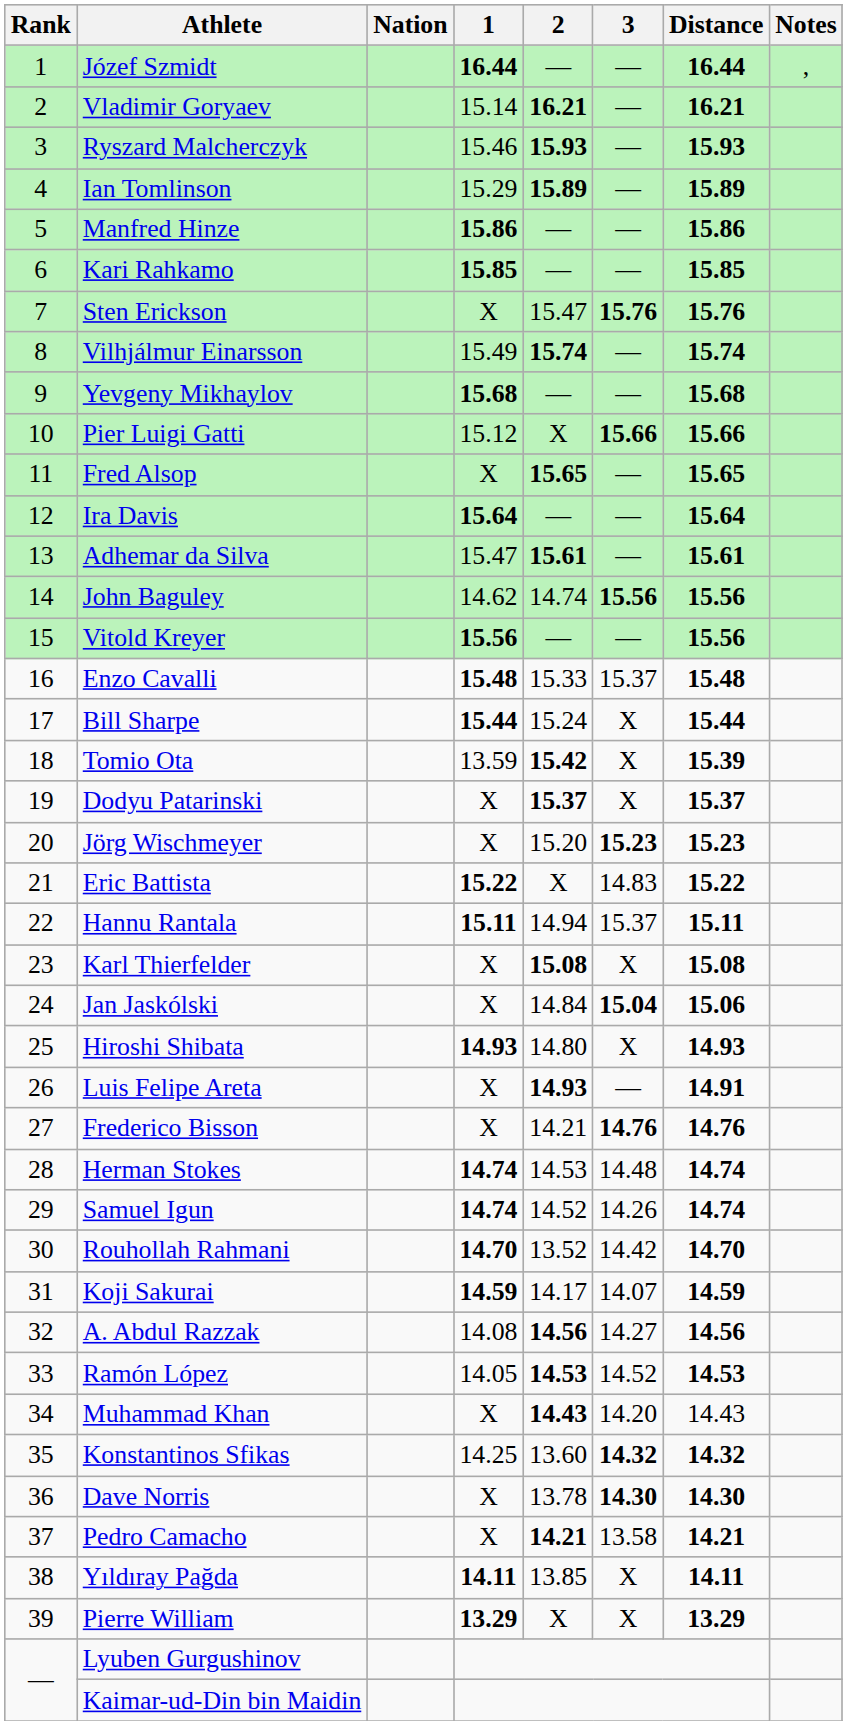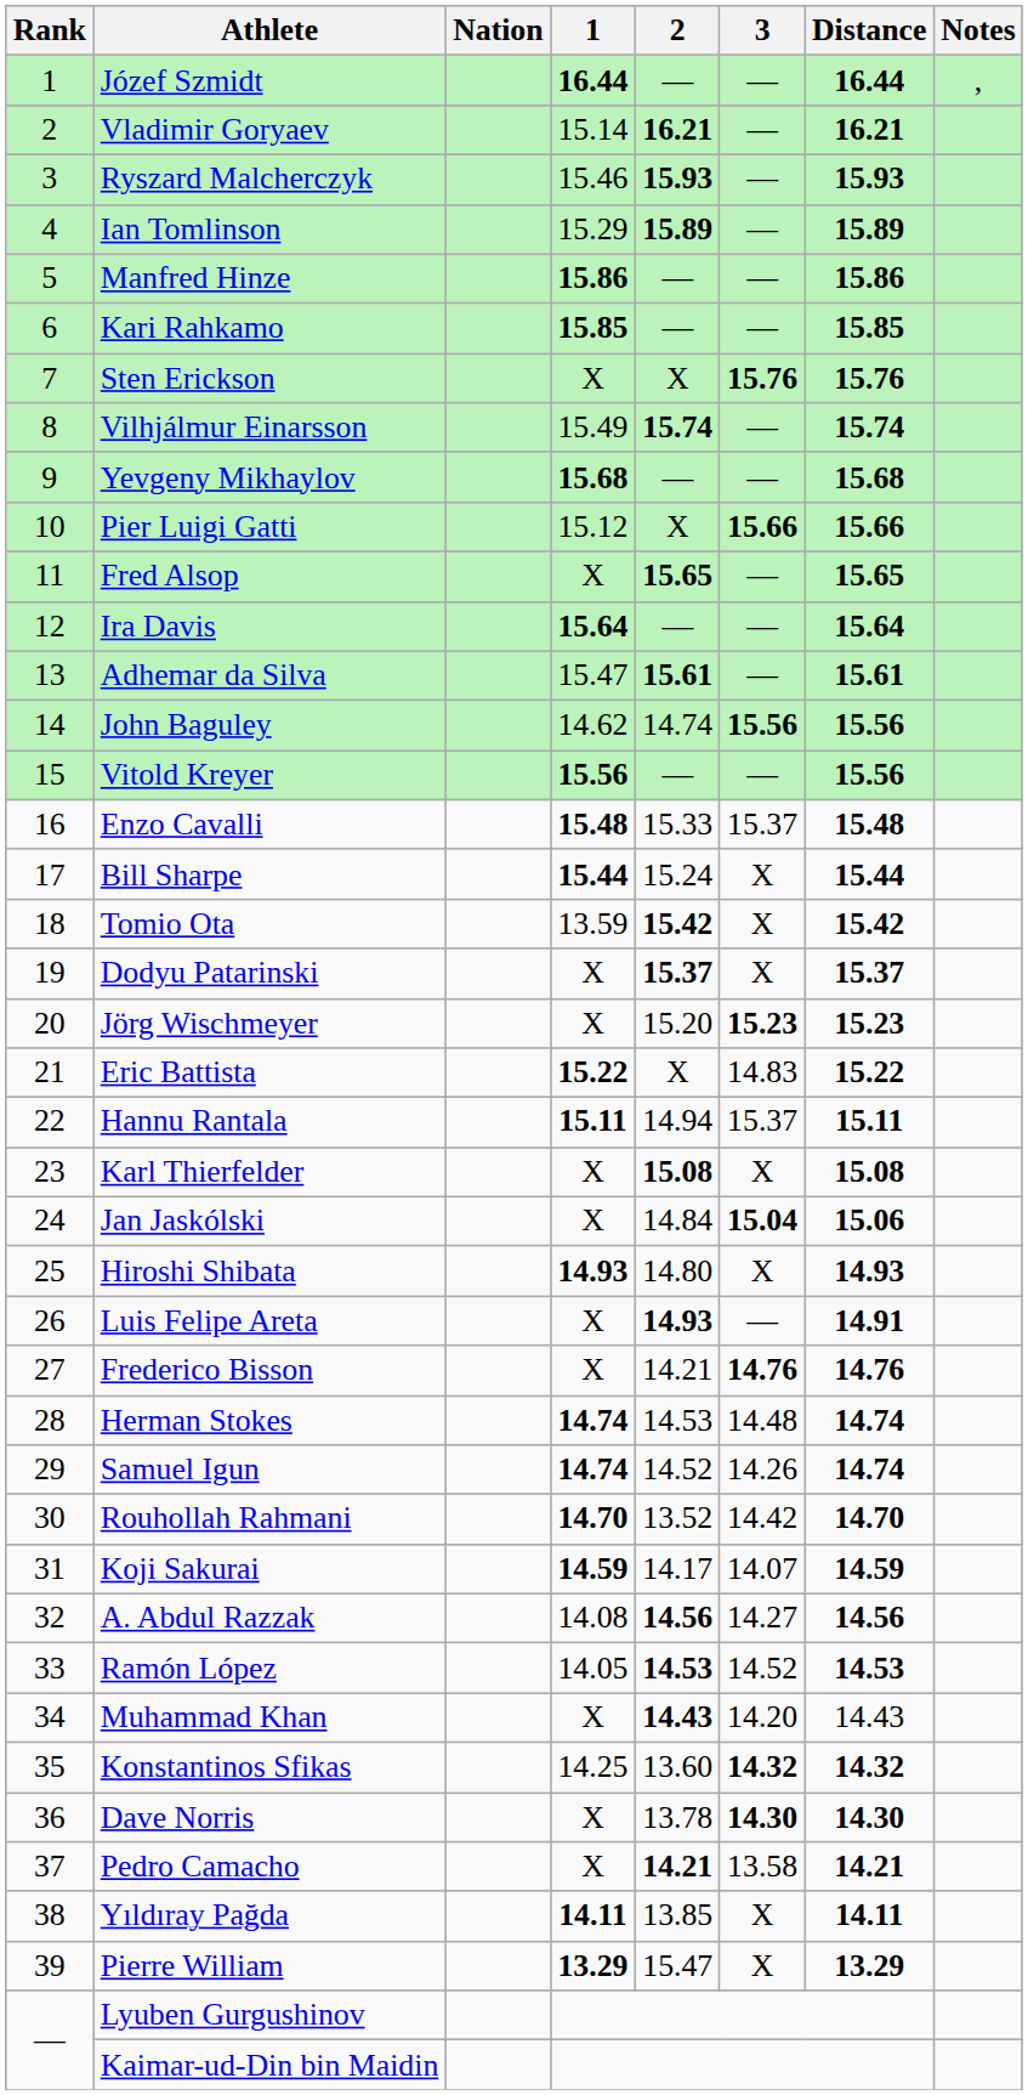 <table class="wikitable sortable" style="text-align:center">
 <tr>
 <th>Rank</th>
 <th>Athlete</th>
 <th>Nation</th>
 <th>1</th>
 <th>2</th>
 <th>3</th>
 <th>Distance</th>
 <th>Notes</th>
 </tr>
 <tr bgcolor=bbf3bb>
 <td>1</td>
 <td align=left><a href='#'>Józef Szmidt</a></td>
 <td align=left></td>
 <td><strong>16.44</strong> </td>
 <td data-sort-value=1.00>—</td>
 <td data-sort-value=1.00>—</td>
 <td><strong>16.44</strong></td>
 <td>, </td>
 </tr>
 <tr bgcolor=bbf3bb>
 <td>2</td>
 <td align=left><a href='#'>Vladimir Goryaev</a></td>
 <td align=left></td>
 <td>15.14</td>
 <td><strong>16.21</strong></td>
 <td data-sort-value=1.00>—</td>
 <td><strong>16.21</strong></td>
 <td></td>
 </tr>
 <tr bgcolor=bbf3bb>
 <td>3</td>
 <td align=left><a href='#'>Ryszard Malcherczyk</a></td>
 <td align=left></td>
 <td>15.46</td>
 <td><strong>15.93</strong></td>
 <td data-sort-value=1.00>—</td>
 <td><strong>15.93</strong></td>
 <td></td>
 </tr>
 <tr bgcolor=bbf3bb>
 <td>4</td>
 <td align=left><a href='#'>Ian Tomlinson</a></td>
 <td align=left></td>
 <td>15.29</td>
 <td><strong>15.89</strong></td>
 <td data-sort-value=1.00>—</td>
 <td><strong>15.89</strong></td>
 <td></td>
 </tr>
 <tr bgcolor=bbf3bb>
 <td>5</td>
 <td align=left><a href='#'>Manfred Hinze</a></td>
 <td align=left></td>
 <td><strong>15.86</strong></td>
 <td data-sort-value=1.00>—</td>
 <td data-sort-value=1.00>—</td>
 <td><strong>15.86</strong></td>
 <td></td>
 </tr>
 <tr bgcolor=bbf3bb>
 <td>6</td>
 <td align=left><a href='#'>Kari Rahkamo</a></td>
 <td align=left></td>
 <td><strong>15.85</strong></td>
 <td data-sort-value=1.00>—</td>
 <td data-sort-value=1.00>—</td>
 <td><strong>15.85</strong></td>
 <td></td>
 </tr>
 <tr bgcolor=bbf3bb>
 <td>7</td>
 <td align=left><a href='#'>Sten Erickson</a></td>
 <td align=left></td>
 <td data-sort-value=1.00>X</td>
-<td>15.47</td>
+<td data-sort-value=1.00>X</td>
 <td><strong>15.76</strong></td>
 <td><strong>15.76</strong></td>
 <td></td>
 </tr>
 <tr bgcolor=bbf3bb>
 <td>8</td>
 <td align=left><a href='#'>Vilhjálmur Einarsson</a></td>
 <td align=left></td>
 <td>15.49</td>
 <td><strong>15.74</strong></td>
 <td data-sort-value=1.00>—</td>
 <td><strong>15.74</strong></td>
 <td></td>
 </tr>
 <tr bgcolor=bbf3bb>
 <td>9</td>
 <td align=left><a href='#'>Yevgeny Mikhaylov</a></td>
 <td align=left></td>
 <td><strong>15.68</strong></td>
 <td data-sort-value=1.00>—</td>
 <td data-sort-value=1.00>—</td>
 <td><strong>15.68</strong></td>
 <td></td>
 </tr>
 <tr bgcolor=bbf3bb>
 <td>10</td>
 <td align=left><a href='#'>Pier Luigi Gatti</a></td>
 <td align=left></td>
 <td>15.12</td>
 <td data-sort-value=1.00>X</td>
 <td><strong>15.66</strong></td>
 <td><strong>15.66</strong></td>
 <td></td>
 </tr>
 <tr bgcolor=bbf3bb>
 <td>11</td>
 <td align=left><a href='#'>Fred Alsop</a></td>
 <td align=left></td>
 <td data-sort-value=1.00>X</td>
 <td><strong>15.65</strong></td>
 <td data-sort-value=1.00>—</td>
 <td><strong>15.65</strong></td>
 <td></td>
 </tr>
 <tr bgcolor=bbf3bb>
 <td>12</td>
 <td align=left><a href='#'>Ira Davis</a></td>
 <td align=left></td>
 <td><strong>15.64</strong></td>
 <td data-sort-value=1.00>—</td>
 <td data-sort-value=1.00>—</td>
 <td><strong>15.64</strong></td>
 <td></td>
 </tr>
 <tr bgcolor=bbf3bb>
 <td>13</td>
 <td align=left><a href='#'>Adhemar da Silva</a></td>
 <td align=left></td>
 <td>15.47</td>
 <td><strong>15.61</strong></td>
 <td data-sort-value=1.00>—</td>
 <td><strong>15.61</strong></td>
 <td></td>
 </tr>
 <tr bgcolor=bbf3bb>
 <td>14</td>
 <td align=left><a href='#'>John Baguley</a></td>
 <td align=left></td>
 <td>14.62</td>
 <td>14.74</td>
 <td><strong>15.56</strong></td>
 <td><strong>15.56</strong></td>
 <td></td>
 </tr>
 <tr bgcolor=bbf3bb>
 <td>15</td>
 <td align=left><a href='#'>Vitold Kreyer</a></td>
 <td align=left></td>
 <td><strong>15.56</strong></td>
 <td data-sort-value=1.00>—</td>
 <td data-sort-value=1.00>—</td>
 <td><strong>15.56</strong></td>
 <td></td>
 </tr>
 <tr>
 <td>16</td>
 <td align=left><a href='#'>Enzo Cavalli</a></td>
 <td align=left></td>
 <td><strong>15.48</strong></td>
 <td>15.33</td>
 <td>15.37</td>
 <td><strong>15.48</strong></td>
 <td></td>
 </tr>
 <tr>
 <td>17</td>
 <td align=left><a href='#'>Bill Sharpe</a></td>
 <td align=left></td>
 <td><strong>15.44</strong></td>
 <td>15.24</td>
 <td data-sort-value=1.00>X</td>
 <td><strong>15.44</strong></td>
 <td></td>
 </tr>
 <tr>
 <td>18</td>
 <td align=left><a href='#'>Tomio Ota</a></td>
 <td align=left></td>
 <td>13.59</td>
 <td><strong>15.42</strong></td>
 <td data-sort-value=1.00>X</td>
-<td><strong>15.39</strong></td>
+<td><strong>15.42</strong></td>
 <td></td>
 </tr>
 <tr>
 <td>19</td>
 <td align=left><a href='#'>Dodyu Patarinski</a></td>
 <td align=left></td>
 <td data-sort-value=1.00>X</td>
 <td><strong>15.37</strong></td>
 <td data-sort-value=1.00>X</td>
 <td><strong>15.37</strong></td>
 <td></td>
 </tr>
 <tr>
 <td>20</td>
 <td align=left><a href='#'>Jörg Wischmeyer</a></td>
 <td align=left></td>
 <td data-sort-value=1.00>X</td>
 <td>15.20</td>
 <td><strong>15.23</strong></td>
 <td><strong>15.23</strong></td>
 <td></td>
 </tr>
 <tr>
 <td>21</td>
 <td align=left><a href='#'>Eric Battista</a></td>
 <td align=left></td>
 <td><strong>15.22</strong></td>
 <td data-sort-value=1.00>X</td>
 <td>14.83</td>
 <td><strong>15.22</strong></td>
 <td></td>
 </tr>
 <tr>
 <td>22</td>
 <td align=left><a href='#'>Hannu Rantala</a></td>
 <td align=left></td>
 <td><strong>15.11</strong></td>
 <td>14.94</td>
 <td>15.37</td>
 <td><strong>15.11</strong></td>
 <td></td>
 </tr>
 <tr>
 <td>23</td>
 <td align=left><a href='#'>Karl Thierfelder</a></td>
 <td align=left></td>
 <td data-sort-value=1.00>X</td>
 <td><strong>15.08</strong></td>
 <td data-sort-value=1.00>X</td>
 <td><strong>15.08</strong></td>
 <td></td>
 </tr>
 <tr>
 <td>24</td>
 <td align=left><a href='#'>Jan Jaskólski</a></td>
 <td align=left></td>
 <td data-sort-value=1.00>X</td>
 <td>14.84</td>
 <td><strong>15.04</strong></td>
 <td><strong>15.06</strong></td>
 <td></td>
 </tr>
 <tr>
 <td>25</td>
 <td align=left><a href='#'>Hiroshi Shibata</a></td>
 <td align=left></td>
 <td><strong>14.93</strong></td>
 <td>14.80</td>
 <td data-sort-value=1.00>X</td>
 <td><strong>14.93</strong></td>
 <td></td>
 </tr>
 <tr>
 <td>26</td>
 <td align=left><a href='#'>Luis Felipe Areta</a></td>
 <td align=left></td>
 <td data-sort-value=1.00>X</td>
 <td><strong>14.93</strong></td>
 <td data-sort-value=1.00>—</td>
 <td><strong>14.91</strong></td>
 <td></td>
 </tr>
 <tr>
 <td>27</td>
 <td align=left><a href='#'>Frederico Bisson</a></td>
 <td align=left></td>
 <td data-sort-value=1.00>X</td>
 <td>14.21</td>
 <td><strong>14.76</strong></td>
 <td><strong>14.76</strong></td>
 <td></td>
 </tr>
 <tr>
 <td>28</td>
 <td align=left><a href='#'>Herman Stokes</a></td>
 <td align=left></td>
 <td><strong>14.74</strong></td>
 <td>14.53</td>
 <td>14.48</td>
 <td><strong>14.74</strong></td>
 <td></td>
 </tr>
 <tr>
 <td>29</td>
 <td align=left><a href='#'>Samuel Igun</a></td>
 <td align=left></td>
 <td><strong>14.74</strong></td>
 <td>14.52</td>
 <td>14.26</td>
 <td><strong>14.74</strong></td>
 <td></td>
 </tr>
 <tr>
 <td>30</td>
 <td align=left><a href='#'>Rouhollah Rahmani</a></td>
 <td align=left></td>
 <td><strong>14.70</strong></td>
 <td>13.52</td>
 <td>14.42</td>
 <td><strong>14.70</strong></td>
 <td></td>
 </tr>
 <tr>
 <td>31</td>
 <td align=left><a href='#'>Koji Sakurai</a></td>
 <td align=left></td>
 <td><strong>14.59</strong></td>
 <td>14.17</td>
 <td>14.07</td>
 <td><strong>14.59</strong></td>
 <td></td>
 </tr>
 <tr>
 <td>32</td>
 <td align=left><a href='#'>A. Abdul Razzak</a></td>
 <td align=left></td>
 <td>14.08</td>
 <td><strong>14.56</strong></td>
 <td>14.27</td>
 <td><strong>14.56</strong></td>
 <td></td>
 </tr>
 <tr>
 <td>33</td>
 <td align=left><a href='#'>Ramón López</a></td>
 <td align=left></td>
 <td>14.05</td>
 <td><strong>14.53</strong></td>
 <td>14.52</td>
 <td><strong>14.53</strong></td>
 <td></td>
 </tr>
 <tr>
 <td>34</td>
 <td align=left><a href='#'>Muhammad Khan</a></td>
 <td align=left></td>
 <td data-sort-value=1.00>X</td>
 <td><strong>14.43</strong></td>
 <td>14.20</td>
 <td>14.43</td>
 <td></td>
 </tr>
 <tr>
 <td>35</td>
 <td align=left><a href='#'>Konstantinos Sfikas</a></td>
 <td align=left></td>
 <td>14.25</td>
 <td>13.60</td>
 <td><strong>14.32</strong></td>
 <td><strong>14.32</strong></td>
 <td></td>
 </tr>
 <tr>
 <td>36</td>
 <td align=left><a href='#'>Dave Norris</a></td>
 <td align=left></td>
 <td data-sort-value=1.00>X</td>
 <td>13.78</td>
 <td><strong>14.30</strong></td>
 <td><strong>14.30</strong></td>
 <td></td>
 </tr>
 <tr>
 <td>37</td>
 <td align=left><a href='#'>Pedro Camacho</a></td>
 <td align=left></td>
 <td data-sort-value=1.00>X</td>
 <td><strong>14.21</strong></td>
 <td>13.58</td>
 <td><strong>14.21</strong></td>
 <td></td>
 </tr>
 <tr>
 <td>38</td>
 <td align=left><a href='#'>Yıldıray Pağda</a></td>
 <td align=left></td>
 <td><strong>14.11</strong></td>
 <td>13.85</td>
 <td data-sort-value=1.00>X</td>
 <td><strong>14.11</strong></td>
 <td></td>
 </tr>
 <tr>
 <td>39</td>
 <td align=left><a href='#'>Pierre William</a></td>
 <td align=left></td>
 <td><strong>13.29</strong></td>
-<td data-sort-value=1.00>X</td>
+<td>15.47</td>
 <td data-sort-value=1.00>X</td>
 <td><strong>13.29</strong></td>
 <td></td>
 </tr>
 <tr>
 <td rowspan=2 data-sort-value=40>—</td>
 <td align=left><a href='#'>Lyuben Gurgushinov</a></td>
 <td align=left></td>
 <td colspan=4 data-sort-value=0.00></td>
 <td></td>
 </tr>
 <tr>
 <td align=left><a href='#'>Kaimar-ud-Din bin Maidin</a></td>
 <td align=left></td>
 <td colspan=4 data-sort-value=0.00></td>
 <td></td>
 </tr>
 </table>
